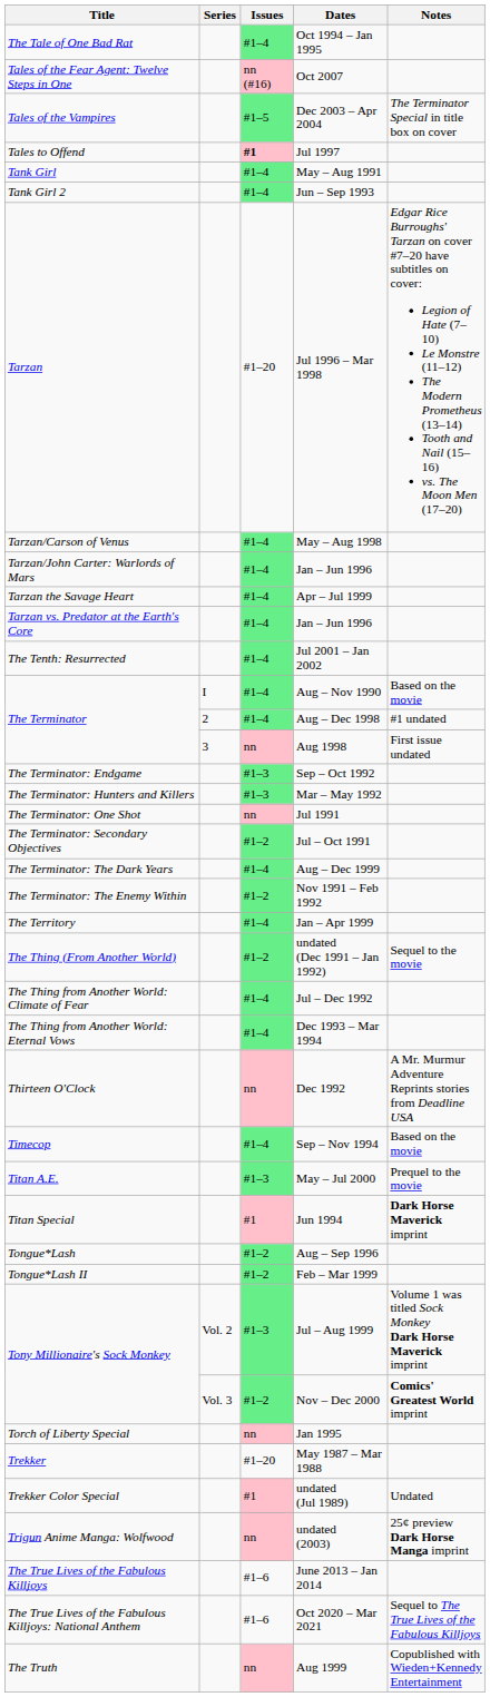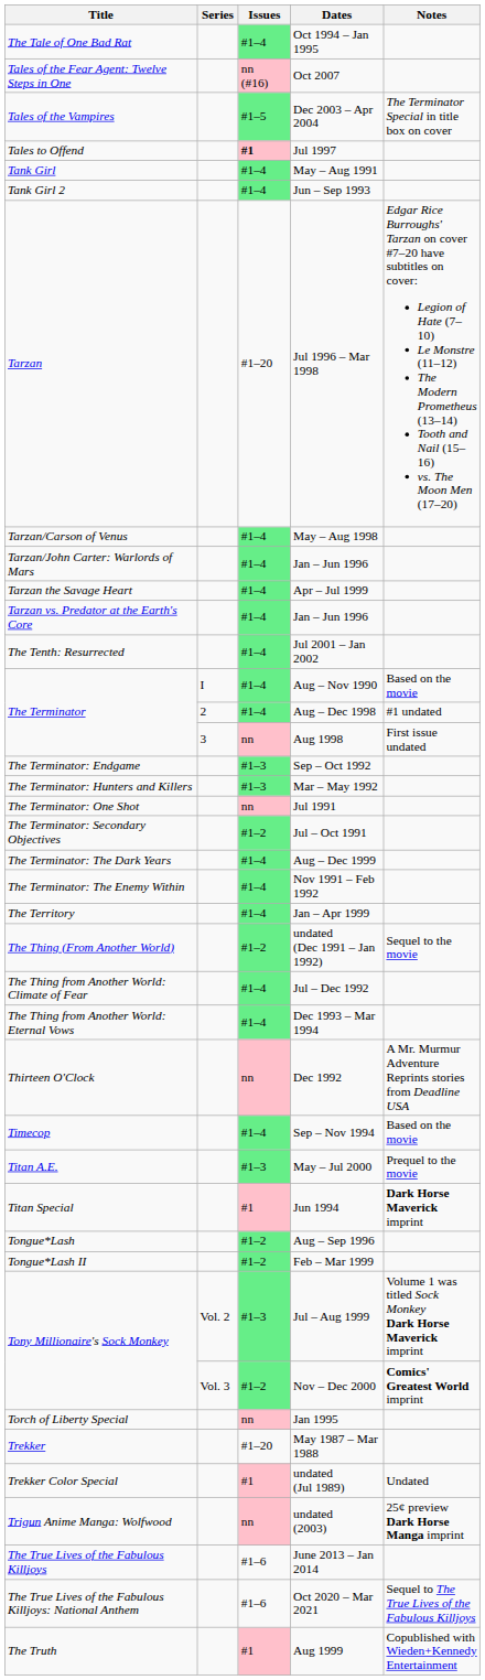 <table class="wikitable">
 <tr>
 <th scope="col" style="width: 400px;">Title</th>
 <th scope="col" style="width: 50px;">Series</th>
 <th scope="col" style="width: 80px;">Issues</th>
 <th scope="col" style="width: 180px;">Dates</th>
 <th>Notes</th>
 </tr>
 <tr>
 <td><em><a href='#'>The Tale of One Bad Rat</a></em></td>
 <td></td>
 <td style="background:#66EE88;">#1–4</td>
 <td>Oct 1994 – Jan 1995</td>
 <td></td>
 </tr>
 <tr>
 <td><em><a href='#'>Tales of the Fear Agent: Twelve Steps in One</a></em></td>
 <td></td>
 <td style="background:#FFC0CB;">nn<br>(#16)</td>
 <td>Oct 2007</td>
 <td></td>
 </tr>
 <tr>
 <td><em><a href='#'>Tales of the Vampires</a></em></td>
 <td></td>
 <td style="background:#66EE88;">#1–5</td>
 <td>Dec 2003 – Apr 2004</td>
 <td><em>The Terminator Special</em> in title box on cover</td>
 </tr>
 <tr>
 <td><em>Tales to Offend</em></td>
 <td></td>
 <td style="background:#FFC0CB;"><strong>#1</strong></td>
 <td>Jul 1997</td>
 <td></td>
 </tr>
 <tr>
 <td><em><a href='#'>Tank Girl</a></em></td>
 <td></td>
 <td style="background:#66EE88;">#1–4</td>
 <td>May – Aug 1991</td>
 <td></td>
 </tr>
 <tr>
 <td><em>Tank Girl 2</em></td>
 <td></td>
 <td style="background:#66EE88;">#1–4</td>
 <td>Jun – Sep 1993</td>
 <td></td>
 </tr>
 <tr>
 <td><em><a href='#'>Tarzan</a></em></td>
 <td></td>
 <td>#1–20</td>
 <td>Jul 1996 – Mar 1998</td>
 <td><em>Edgar Rice Burroughs' Tarzan</em> on cover<br>#7–20 have subtitles on cover:<br><ul><li><em>Legion of Hate</em> (7–10)</li><li><em>Le Monstre</em> (11–12)</li><li><em>The Modern Prometheus</em> (13–14)</li><li><em>Tooth and Nail</em> (15–16)</li><li><em>vs. The Moon Men</em> (17–20)</li></ul></td>
 </tr>
 <tr>
 <td><em>Tarzan/Carson of Venus</em></td>
 <td></td>
 <td style="background:#66EE88;">#1–4</td>
 <td>May – Aug 1998</td>
 <td></td>
 </tr>
 <tr>
 <td><em>Tarzan/John Carter: Warlords of Mars</em></td>
 <td></td>
 <td style="background:#66EE88;">#1–4</td>
 <td>Jan – Jun 1996</td>
 <td></td>
 </tr>
 <tr>
 <td><em>Tarzan the Savage Heart</em></td>
 <td></td>
 <td style="background:#66EE88;">#1–4</td>
 <td>Apr – Jul 1999</td>
 <td></td>
 </tr>
 <tr>
 <td><em><a href='#'>Tarzan vs. Predator at the Earth's Core</a></em></td>
 <td></td>
 <td style="background:#66EE88;">#1–4</td>
 <td>Jan – Jun 1996</td>
 <td></td>
 </tr>
 <tr>
 <td><em>The Tenth: Resurrected</em></td>
 <td></td>
 <td style="background:#66EE88;">#1–4</td>
 <td>Jul 2001 – Jan 2002</td>
 <td></td>
 </tr>
 <tr>
 <td rowspan="3"><em><a href='#'>The Terminator</a></em></td>
 <td>I</td>
 <td style="background:#66EE88;">#1–4</td>
 <td>Aug – Nov 1990</td>
 <td>Based on the <a href='#'>movie</a></td>
 </tr>
 <tr>
 <td>2</td>
 <td style="background:#66EE88;">#1–4</td>
 <td>Aug – Dec 1998</td>
 <td>#1 undated</td>
 </tr>
 <tr>
 <td>3</td>
 <td style="background:#FFC0CB;">nn</td>
 <td>Aug 1998</td>
 <td>First issue undated</td>
 </tr>
 <tr>
 <td><em>The Terminator: Endgame</em></td>
 <td></td>
 <td style="background:#66EE88;">#1–3</td>
 <td>Sep – Oct 1992</td>
 <td></td>
 </tr>
 <tr>
 <td><em>The Terminator: Hunters and Killers</em></td>
 <td></td>
 <td style="background:#66EE88;">#1–3</td>
 <td>Mar – May 1992</td>
 <td></td>
 </tr>
 <tr>
 <td><em>The Terminator: One Shot</em></td>
 <td></td>
 <td style="background:#FFC0CB;">nn</td>
 <td>Jul 1991</td>
 <td></td>
 </tr>
 <tr>
 <td><em>The Terminator: Secondary Objectives</em></td>
 <td></td>
 <td style="background:#66EE88;">#1–2</td>
 <td>Jul – Oct 1991</td>
 <td></td>
 </tr>
 <tr>
 <td><em>The Terminator: The Dark Years</em></td>
 <td></td>
 <td style="background:#66EE88;">#1–4</td>
 <td>Aug – Dec 1999</td>
 <td></td>
 </tr>
 <tr>
 <td><em>The Terminator: The Enemy Within</em></td>
 <td></td>
-<td style="background:#66EE88;">#1–2</td>
+<td style="background:#66EE88;">#1–4</td>
 <td>Nov 1991 – Feb 1992</td>
 <td></td>
 </tr>
 <tr>
 <td><em>The Territory</em></td>
 <td></td>
 <td style="background:#66EE88;">#1–4</td>
 <td>Jan – Apr 1999</td>
 <td></td>
 </tr>
 <tr>
 <td><em><a href='#'>The Thing (From Another World)</a></em></td>
 <td></td>
 <td style="background:#66EE88;">#1–2</td>
 <td>undated<br>(Dec 1991 – Jan 1992)</td>
 <td>Sequel to the <a href='#'>movie</a></td>
 </tr>
 <tr>
 <td><em>The Thing from Another World: Climate of Fear</em></td>
 <td></td>
 <td style="background:#66EE88;">#1–4</td>
 <td>Jul – Dec 1992</td>
 <td></td>
 </tr>
 <tr>
 <td><em>The Thing from Another World: Eternal Vows</em></td>
 <td></td>
 <td style="background:#66EE88;">#1–4</td>
 <td>Dec 1993 – Mar 1994</td>
 <td></td>
 </tr>
 <tr>
 <td><em>Thirteen O'Clock</em></td>
 <td></td>
 <td style="background:#FFC0CB;">nn</td>
 <td>Dec 1992</td>
 <td>A Mr. Murmur Adventure<br>Reprints stories from <em>Deadline USA</em></td>
 </tr>
 <tr>
 <td><em><a href='#'>Timecop</a></em></td>
 <td></td>
 <td style="background:#66EE88;">#1–4</td>
 <td>Sep – Nov 1994</td>
 <td>Based on the <a href='#'>movie</a></td>
 </tr>
 <tr>
 <td><em><a href='#'>Titan A.E.</a></em></td>
 <td></td>
 <td style="background:#66EE88;">#1–3</td>
 <td>May – Jul 2000</td>
 <td>Prequel to the <a href='#'>movie</a></td>
 </tr>
 <tr>
 <td><em>Titan Special</em></td>
 <td></td>
 <td style="background:#FFC0CB;">#1</td>
 <td>Jun 1994</td>
 <td><strong>Dark Horse Maverick</strong> imprint</td>
 </tr>
 <tr>
 <td><em>Tongue*Lash</em></td>
 <td></td>
 <td style="background:#66EE88;">#1–2</td>
 <td>Aug – Sep 1996</td>
 <td></td>
 </tr>
 <tr>
 <td><em>Tongue*Lash II</em></td>
 <td></td>
 <td style="background:#66EE88;">#1–2</td>
 <td>Feb – Mar 1999</td>
 <td></td>
 </tr>
 <tr>
 <td rowspan="2"><em><a href='#'>Tony Millionaire</a>'s <a href='#'>Sock Monkey</a></em></td>
 <td>Vol. 2</td>
 <td style="background:#66EE88;">#1–3</td>
 <td>Jul – Aug 1999</td>
 <td>Volume 1 was titled <em>Sock Monkey</em><br><strong>Dark Horse Maverick</strong> imprint</td>
 </tr>
 <tr>
 <td>Vol. 3</td>
 <td style="background:#66EE88;">#1–2</td>
 <td>Nov – Dec 2000</td>
 <td><strong>Comics' Greatest World</strong> imprint</td>
 </tr>
 <tr>
 <td><em>Torch of Liberty Special</em></td>
 <td></td>
 <td style="background:#FFC0CB;">nn</td>
 <td>Jan 1995</td>
 <td></td>
 </tr>
 <tr>
 <td><em><a href='#'>Trekker</a></em></td>
 <td></td>
 <td>#1–20</td>
 <td>May 1987 – Mar 1988</td>
 <td></td>
 </tr>
 <tr>
 <td><em>Trekker Color Special</em></td>
 <td></td>
 <td style="background:#FFC0CB;">#1</td>
 <td>undated<br>(Jul 1989)</td>
 <td>Undated</td>
 </tr>
 <tr>
 <td><em><a href='#'>Trigun</a> Anime Manga: Wolfwood</em></td>
 <td></td>
 <td style="background:#FFC0CB;">nn</td>
 <td>undated<br>(2003)</td>
 <td>25¢ preview<br><strong>Dark Horse Manga</strong> imprint</td>
 </tr>
 <tr>
 <td><em><a href='#'>The True Lives of the Fabulous Killjoys</a></em></td>
 <td></td>
 <td>#1–6</td>
 <td>June 2013 – Jan 2014</td>
 <td></td>
 </tr>
 <tr>
 <td><em>The True Lives of the Fabulous Killjoys: National Anthem</em></td>
 <td></td>
 <td>#1–6</td>
 <td>Oct 2020 – Mar 2021</td>
 <td>Sequel to <em><a href='#'>The True Lives of the Fabulous Killjoys</a></em></td>
 </tr>
 <tr>
 <td><em>The Truth</em></td>
 <td></td>
-<td style="background:#FFC0CB;">nn</td>
+<td style="background:#FFC0CB;">#1</td>
 <td>Aug 1999</td>
 <td>Copublished with <a href='#'>Wieden+Kennedy Entertainment</a></td>
 </tr>
 </table>
